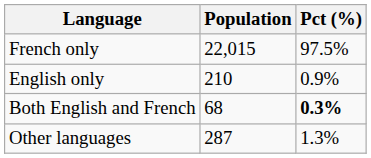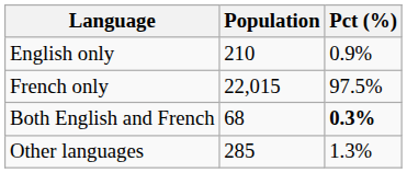 <table class="wikitable">
 <tr>
 <th>Language</th>
 <th>Population</th>
 <th>Pct (%)</th>
 </tr>
 <tr>
+<td>English only</td>
+<td>210</td>
+<td>0.9%</td>
+</tr>
+<tr>
 <td>French only</td>
 <td>22,015</td>
 <td>97.5%</td>
-</tr>
-<tr>
-<td>English only</td>
-<td>210</td>
-<td>0.9%</td>
 </tr>
 <tr>
 <td>Both English and French</td>
 <td>68</td>
 <td><strong>0.3%</strong></td>
 </tr>
 <tr>
 <td>Other languages</td>
-<td>287</td>
+<td>285</td>
 <td>1.3%</td>
 </tr>
 </table>
